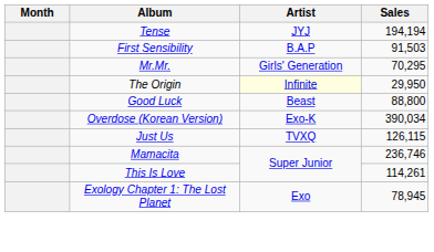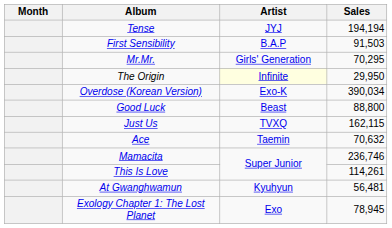 <table class="wikitable plainrowheaders sortable" style="text-align:center">
 <tr>
 <th scope="col" width="100">Month</th>
 <th scope="col" width="300">Album</th>
 <th scope="col" width="200">Artist</th>
 <th scope="col" width="100">Sales</th>
 </tr>
 <tr>
 <th scope="row"></th>
 <td><em><a href='#'>Tense</a></em></td>
 <td><a href='#'>JYJ</a></td>
 <td style="text-align:right">194,194</td>
 </tr>
 <tr>
 <th scope="row"></th>
 <td><em><a href='#'>First Sensibility</a></em></td>
 <td><a href='#'>B.A.P</a></td>
 <td style="text-align:right">91,503</td>
 </tr>
 <tr>
 <th scope="row"></th>
 <td><em><a href='#'>Mr.Mr.</a></em></td>
 <td><a href='#'>Girls' Generation</a></td>
 <td style="text-align:right">70,295</td>
 </tr>
 <tr>
 <th scope="row"></th>
 <td><em>The Origin</em></td>
 <td style="background: lightyellow;"><a href='#'>Infinite</a></td>
 <td style="text-align:right">29,950</td>
 </tr>
 <tr>
 <th scope="row"></th>
+<td><em><a href='#'>Overdose (Korean Version)</a></em></td>
+<td><a href='#'>Exo-K</a></td>
+<td style="text-align:right">390,034</td>
+</tr>
+<tr>
+<th scope="row"></th>
 <td><em><a href='#'>Good Luck</a></em></td>
 <td><a href='#'>Beast</a></td>
 <td style="text-align:right">88,800</td>
 </tr>
 <tr>
 <th scope="row"></th>
-<td><em><a href='#'>Overdose (Korean Version)</a></em></td>
-<td><a href='#'>Exo-K</a></td>
-<td style="text-align:right">390,034</td>
+<td><em><a href='#'>Just Us</a></em></td>
+<td><a href='#'>TVXQ</a></td>
+<td style="text-align:right">162,115</td>
 </tr>
 <tr>
 <th scope="row"></th>
-<td><em><a href='#'>Just Us</a></em></td>
-<td><a href='#'>TVXQ</a></td>
-<td style="text-align:right">126,115</td>
+<td><em><a href='#'>Ace</a></em></td>
+<td><a href='#'>Taemin</a></td>
+<td style="text-align:right">70,632</td>
 </tr>
 <tr>
 <th scope="row"></th>
 <td><em><a href='#'>Mamacita</a></em></td>
 <td rowspan="2"><a href='#'>Super Junior</a></td>
 <td style="text-align:right">236,746</td>
 </tr>
 <tr>
 <th scope="row"></th>
 <td><em><a href='#'>This Is Love</a></em></td>
 <td style="text-align:right">114,261</td>
 </tr>
 <tr>
 <th scope="row"></th>
+<td><em><a href='#'>At Gwanghwamun</a></em></td>
+<td><a href='#'>Kyuhyun</a></td>
+<td style="text-align:right">56,481</td>
+</tr>
+<tr>
+<th scope="row"></th>
 <td><em><a href='#'>Exology Chapter 1: The Lost Planet</a></em></td>
 <td><a href='#'>Exo</a></td>
 <td style="text-align:right">78,945</td>
 </tr>
 </table>
